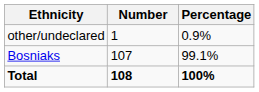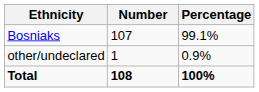 <table class="wikitable">
 <tr>
 <th width="100px">Ethnicity</th>
 <th width="80px">Number</th>
 <th width="80px">Percentage</th>
 </tr>
 <tr>
+<td><a href='#'>Bosniaks</a></td>
+<td>107</td>
+<td>99.1%</td>
+</tr>
+<tr>
 <td>other/undeclared</td>
 <td>1</td>
 <td>0.9%</td>
-</tr>
-<tr>
-<td><a href='#'>Bosniaks</a></td>
-<td>107</td>
-<td>99.1%</td>
 </tr>
 <tr>
 <td><strong>Total</strong></td>
 <td><strong>108</strong></td>
 <td><strong>100%</strong></td>
 </tr>
 </table>
